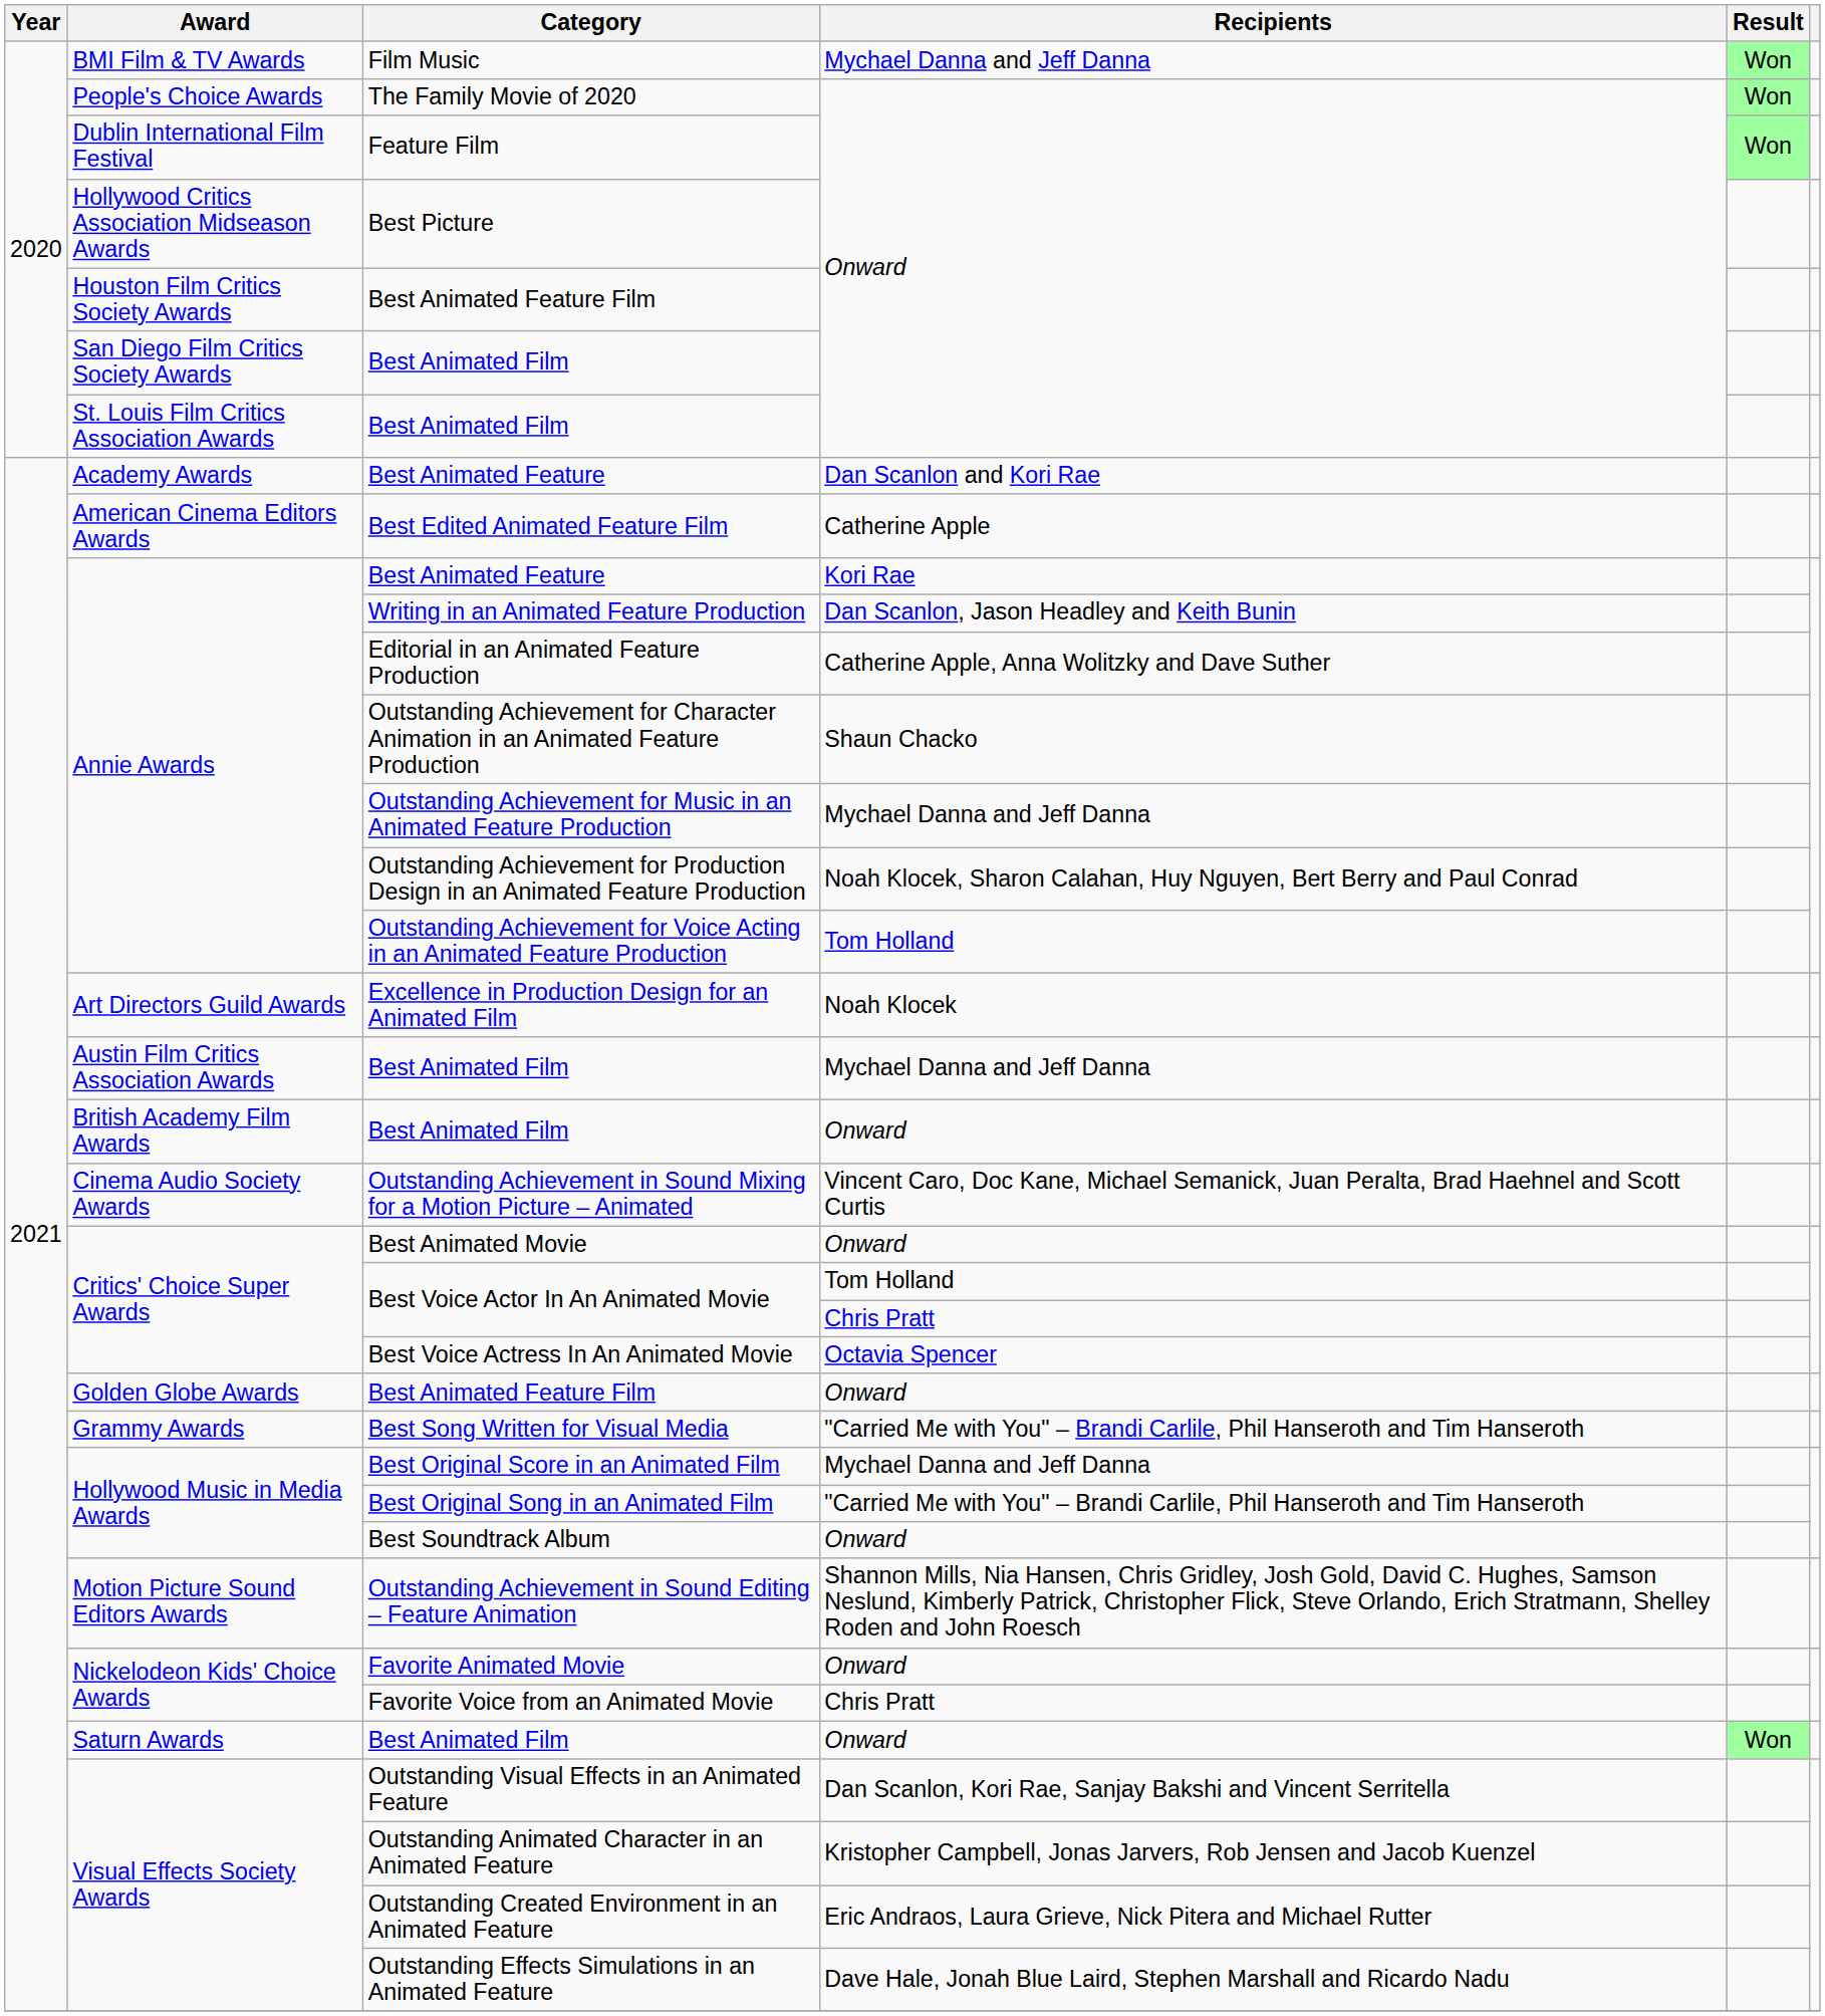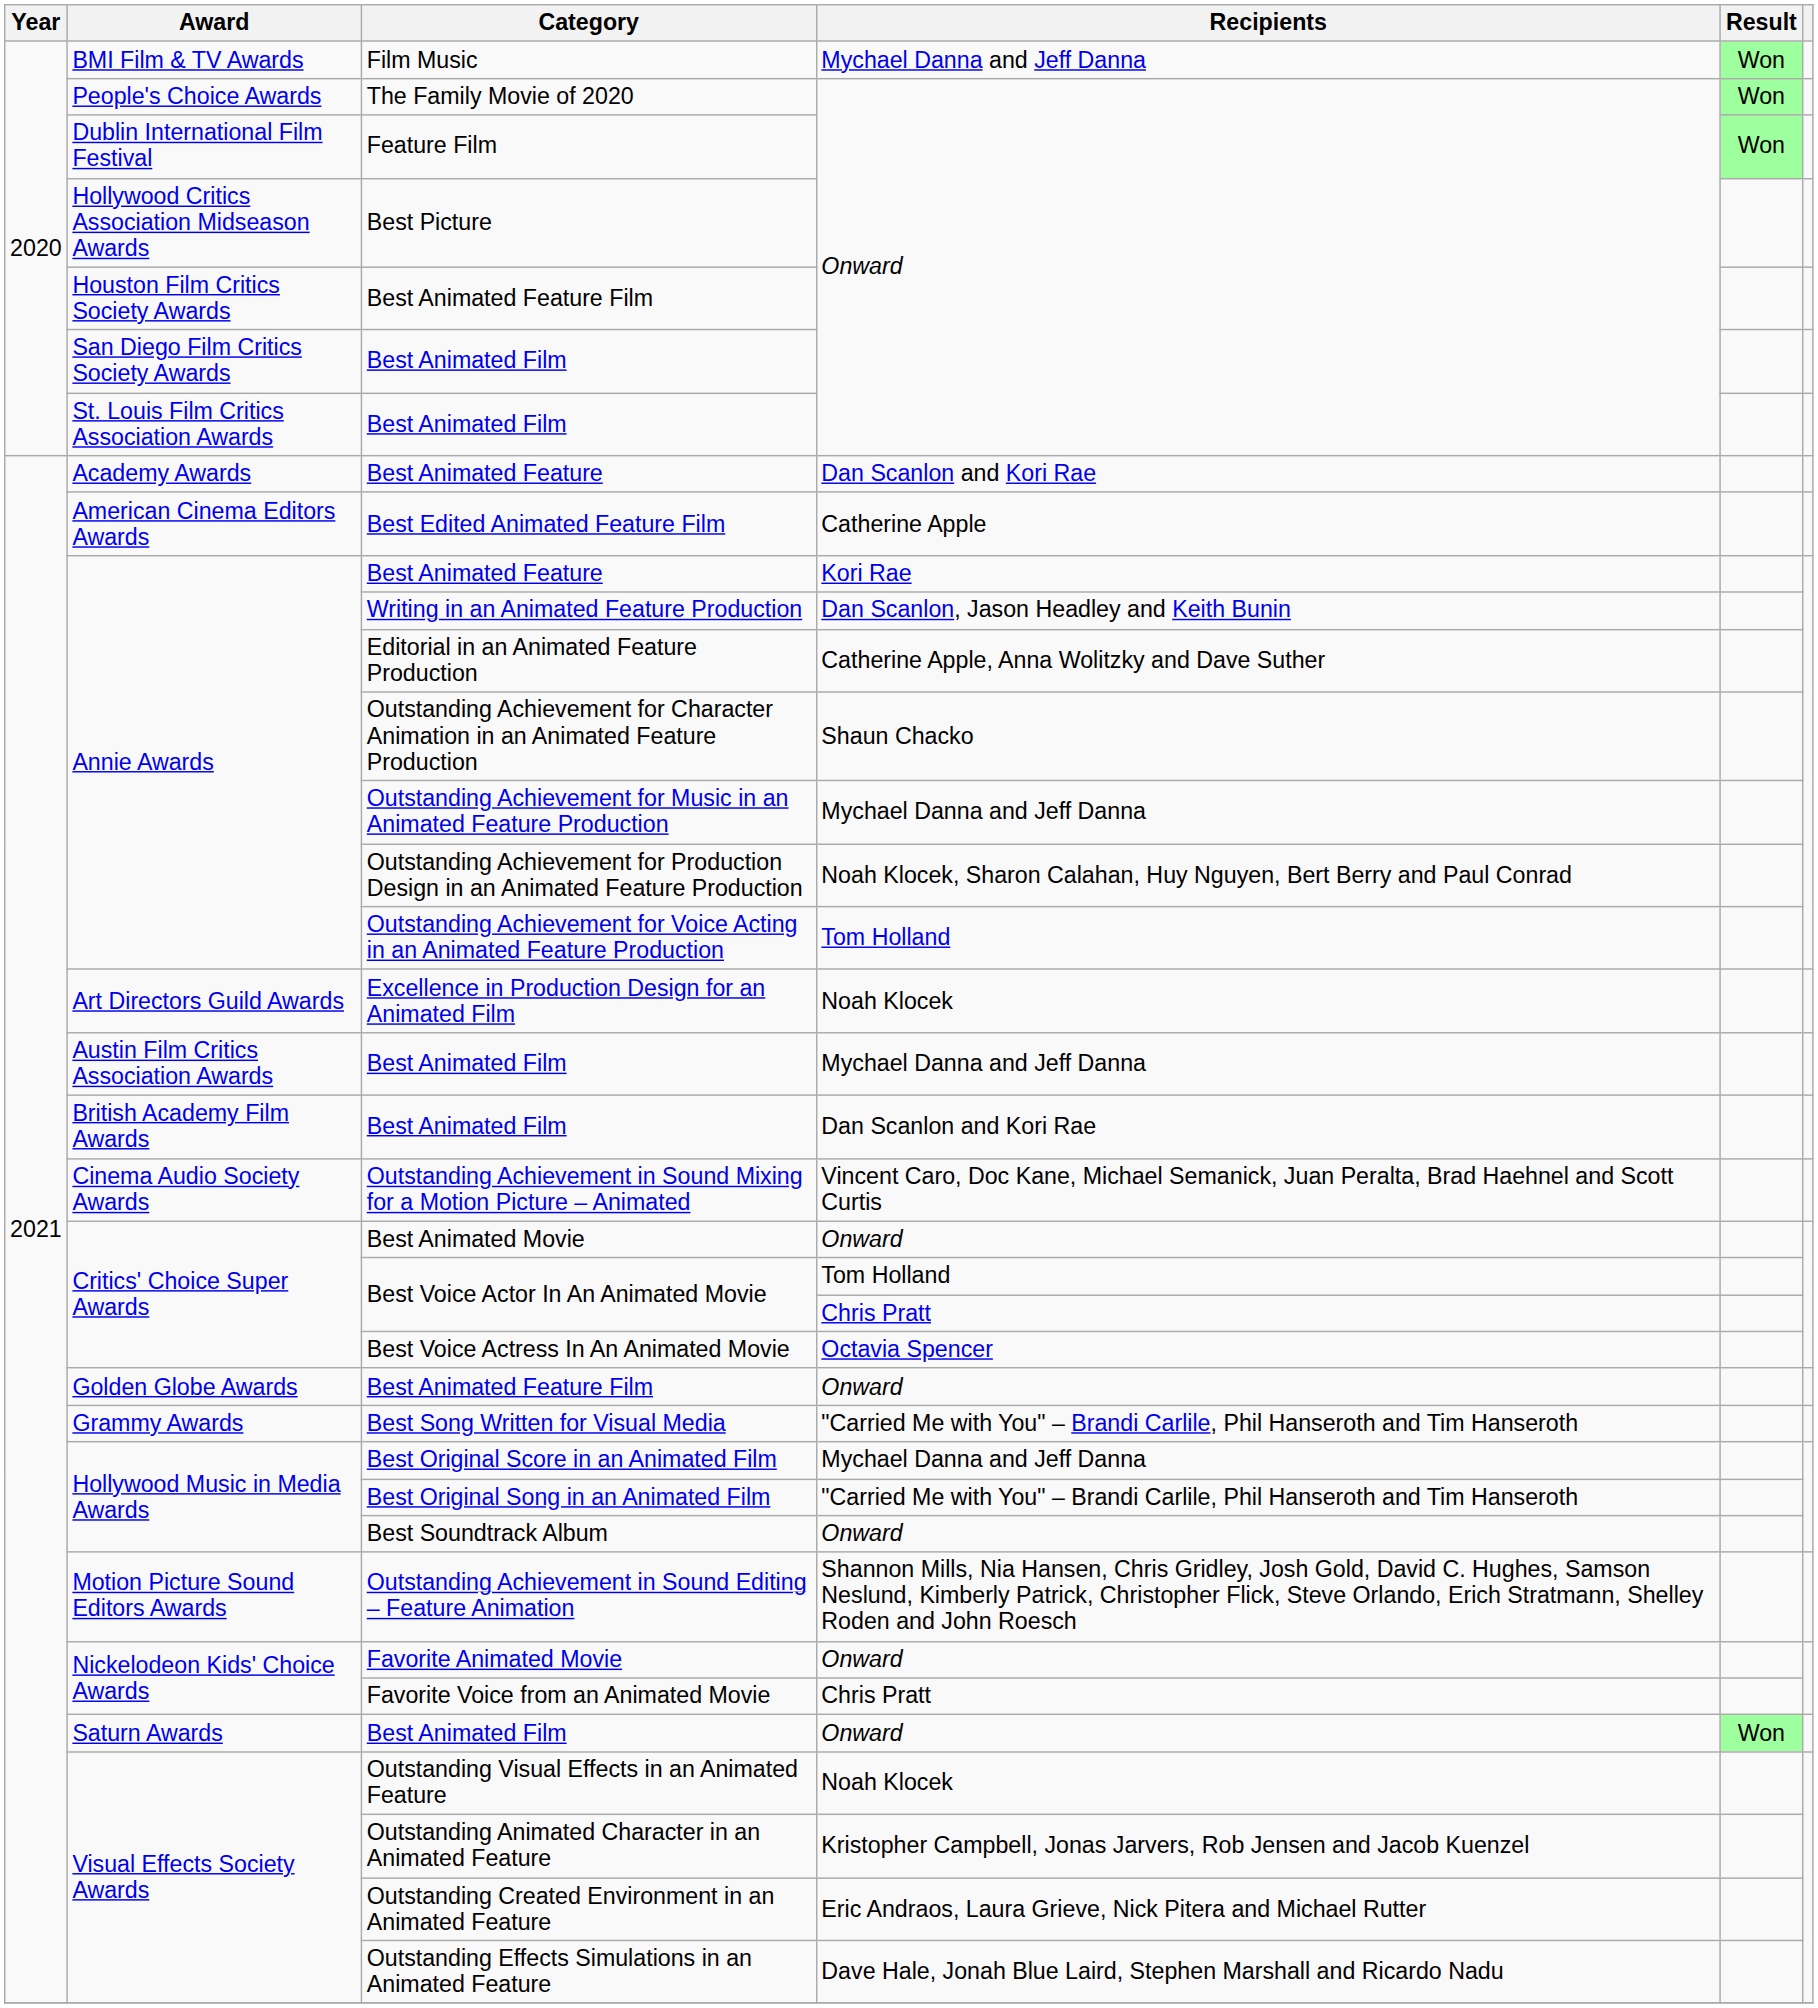 <table class="wikitable">
 <tr>
 <th>Year</th>
 <th>Award</th>
 <th>Category</th>
 <th>Recipients</th>
 <th>Result</th>
 <th></th>
 </tr>
 <tr>
 <td rowspan="7">2020</td>
 <td><a href='#'>BMI Film & TV Awards</a></td>
 <td>Film Music</td>
 <td><a href='#'>Mychael Danna</a> and <a href='#'>Jeff Danna</a></td>
 <td style="background:#9EFF9E;color:#000;vertical-align:middle;text-align:center;" class="yes table-yes2 notheme">Won</td>
 <td style="text-align:center;"></td>
 </tr>
 <tr>
 <td><a href='#'>People's Choice Awards</a></td>
 <td>The Family Movie of 2020</td>
 <td rowspan="6"><em>Onward</em></td>
 <td style="background:#9EFF9E;color:#000;vertical-align:middle;text-align:center;" class="yes table-yes2 notheme">Won</td>
 <td style="text-align:center;"></td>
 </tr>
 <tr>
 <td><a href='#'>Dublin International Film Festival</a></td>
 <td>Feature Film</td>
 <td style="background:#9EFF9E;color:#000;vertical-align:middle;text-align:center;" class="yes table-yes2 notheme">Won</td>
 <td style="text-align:center;"></td>
 </tr>
 <tr>
 <td><a href='#'>Hollywood Critics Association Midseason Awards</a></td>
 <td>Best Picture</td>
 <td></td>
 <td style="text-align:center;"></td>
 </tr>
 <tr>
 <td><a href='#'>Houston Film Critics Society Awards</a></td>
 <td>Best Animated Feature Film</td>
 <td></td>
 <td style="text-align:center;"></td>
 </tr>
 <tr>
 <td><a href='#'>San Diego Film Critics Society Awards</a></td>
 <td><a href='#'>Best Animated Film</a></td>
 <td></td>
 <td style="text-align:center;"></td>
 </tr>
 <tr>
 <td><a href='#'>St. Louis Film Critics Association Awards</a></td>
 <td><a href='#'>Best Animated Film</a></td>
 <td></td>
 <td style="text-align:center;"></td>
 </tr>
 <tr>
 <td rowspan="30">2021</td>
 <td><a href='#'>Academy Awards</a></td>
 <td><a href='#'>Best Animated Feature</a></td>
 <td><a href='#'>Dan Scanlon</a> and <a href='#'>Kori Rae</a></td>
 <td></td>
 <td style="text-align:center;"></td>
 </tr>
 <tr>
 <td><a href='#'>American Cinema Editors Awards</a></td>
 <td><a href='#'>Best Edited Animated Feature Film</a></td>
 <td>Catherine Apple</td>
 <td></td>
 <td style="text-align:center;"></td>
 </tr>
 <tr>
 <td rowspan="7"><a href='#'>Annie Awards</a></td>
 <td><a href='#'>Best Animated Feature</a></td>
 <td><a href='#'>Kori Rae</a></td>
 <td></td>
 <td rowspan="7" style="text-align:center;"></td>
 </tr>
 <tr>
 <td><a href='#'>Writing in an Animated Feature Production</a></td>
 <td><a href='#'>Dan Scanlon</a>, Jason Headley and <a href='#'>Keith Bunin</a></td>
 <td></td>
 </tr>
 <tr>
 <td>Editorial in an Animated Feature Production</td>
 <td>Catherine Apple, Anna Wolitzky and Dave Suther</td>
 <td></td>
 </tr>
 <tr>
 <td>Outstanding Achievement for Character Animation in an Animated Feature Production</td>
 <td>Shaun Chacko</td>
 <td></td>
 </tr>
 <tr>
 <td><a href='#'>Outstanding Achievement for Music in an Animated Feature Production</a></td>
 <td>Mychael Danna and Jeff Danna</td>
 <td></td>
 </tr>
 <tr>
 <td>Outstanding Achievement for Production Design in an Animated Feature Production</td>
 <td>Noah Klocek, Sharon Calahan, Huy Nguyen, Bert Berry and Paul Conrad</td>
 <td></td>
 </tr>
 <tr>
 <td><a href='#'>Outstanding Achievement for Voice Acting in an Animated Feature Production</a></td>
 <td><a href='#'>Tom Holland</a></td>
 <td></td>
 </tr>
 <tr>
 <td><a href='#'>Art Directors Guild Awards</a></td>
 <td><a href='#'>Excellence in Production Design for an Animated Film</a></td>
 <td>Noah Klocek</td>
 <td></td>
 <td style="text-align:center;"></td>
 </tr>
 <tr>
 <td><a href='#'>Austin Film Critics Association Awards</a></td>
 <td><a href='#'>Best Animated Film</a></td>
 <td>Mychael Danna and Jeff Danna</td>
 <td></td>
 <td style="text-align:center;"></td>
 </tr>
 <tr>
 <td><a href='#'>British Academy Film Awards</a></td>
 <td><a href='#'>Best Animated Film</a></td>
-<td><em>Onward</em></td>
+<td>Dan Scanlon and Kori Rae</td>
 <td></td>
 <td style="text-align:center;"></td>
 </tr>
 <tr>
 <td><a href='#'>Cinema Audio Society Awards</a></td>
 <td><a href='#'>Outstanding Achievement in Sound Mixing for a Motion Picture – Animated</a></td>
 <td>Vincent Caro, Doc Kane, Michael Semanick, Juan Peralta, Brad Haehnel and Scott Curtis</td>
 <td></td>
 <td style="text-align:center;"></td>
 </tr>
 <tr>
 <td rowspan="4"><a href='#'>Critics' Choice Super Awards</a></td>
 <td>Best Animated Movie</td>
 <td><em>Onward</em></td>
 <td></td>
 <td rowspan="4" style="text-align:center;"></td>
 </tr>
 <tr>
 <td rowspan="2">Best Voice Actor In An Animated Movie</td>
 <td>Tom Holland</td>
 <td></td>
 </tr>
 <tr>
 <td><a href='#'>Chris Pratt</a></td>
 <td></td>
 </tr>
 <tr>
 <td>Best Voice Actress In An Animated Movie</td>
 <td><a href='#'>Octavia Spencer</a></td>
 <td></td>
 </tr>
 <tr>
 <td><a href='#'>Golden Globe Awards</a></td>
 <td><a href='#'>Best Animated Feature Film</a></td>
 <td><em>Onward</em></td>
 <td></td>
 <td></td>
 </tr>
 <tr>
 <td><a href='#'>Grammy Awards</a></td>
 <td><a href='#'>Best Song Written for Visual Media</a></td>
 <td>"Carried Me with You"	– <a href='#'>Brandi Carlile</a>, Phil Hanseroth and Tim Hanseroth</td>
 <td></td>
 <td style="text-align:center;"></td>
 </tr>
 <tr>
 <td rowspan="3"><a href='#'>Hollywood Music in Media Awards</a></td>
 <td><a href='#'>Best Original Score in an Animated Film</a></td>
 <td>Mychael Danna and Jeff Danna</td>
 <td></td>
 <td rowspan="3" style="text-align:center;"></td>
 </tr>
 <tr>
 <td><a href='#'>Best Original Song in an Animated Film</a></td>
 <td>"Carried Me with You"	– Brandi Carlile, Phil Hanseroth and Tim Hanseroth</td>
 <td></td>
 </tr>
 <tr>
 <td>Best Soundtrack Album</td>
 <td><em>Onward</em></td>
 <td></td>
 </tr>
 <tr>
 <td><a href='#'>Motion Picture Sound Editors Awards</a></td>
 <td><a href='#'>Outstanding Achievement in Sound Editing – Feature Animation</a></td>
 <td>Shannon Mills, Nia Hansen, Chris Gridley, Josh Gold, David C. Hughes, Samson Neslund, Kimberly Patrick, Christopher Flick, Steve Orlando, Erich Stratmann, Shelley Roden and John Roesch</td>
 <td></td>
 <td style="text-align:center;"></td>
 </tr>
 <tr>
 <td rowspan="2"><a href='#'>Nickelodeon Kids' Choice Awards</a></td>
 <td><a href='#'>Favorite Animated Movie</a></td>
 <td><em>Onward</em></td>
 <td></td>
 <td rowspan="2" style="text-align:center;"></td>
 </tr>
 <tr>
 <td>Favorite Voice from an Animated Movie</td>
 <td>Chris Pratt</td>
 <td></td>
 </tr>
 <tr>
 <td><a href='#'>Saturn Awards</a></td>
 <td><a href='#'>Best Animated Film</a></td>
 <td><em>Onward</em></td>
 <td style="background:#9EFF9E;color:#000;vertical-align:middle;text-align:center;" class="yes table-yes2 notheme">Won</td>
 <td style="text-align:center;"></td>
 </tr>
 <tr>
 <td rowspan="4"><a href='#'>Visual Effects Society Awards</a></td>
 <td>Outstanding Visual Effects in an Animated Feature</td>
-<td>Dan Scanlon, Kori Rae, Sanjay Bakshi and Vincent Serritella</td>
+<td>Noah Klocek</td>
 <td></td>
 <td rowspan="4" style="text-align:center;"></td>
 </tr>
 <tr>
 <td>Outstanding Animated Character in an Animated Feature</td>
 <td>Kristopher Campbell, Jonas Jarvers, Rob Jensen and Jacob Kuenzel </td>
 <td></td>
 </tr>
 <tr>
 <td>Outstanding Created Environment in an Animated Feature</td>
 <td>Eric Andraos, Laura Grieve, Nick Pitera and Michael Rutter </td>
 <td></td>
 </tr>
 <tr>
 <td>Outstanding Effects Simulations in an Animated Feature</td>
 <td>Dave Hale, Jonah Blue Laird, Stephen Marshall and Ricardo Nadu</td>
 <td></td>
 </tr>
 <tr>
 </tr>
 </table>
